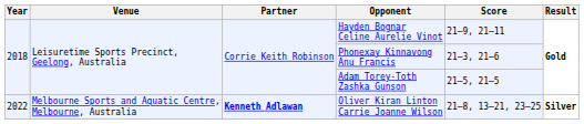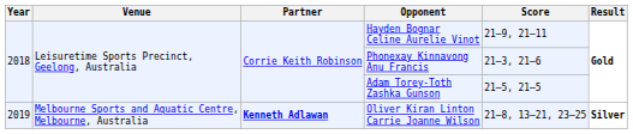 <table class="sortable wikitable" style="font-size: 90%;">
 <tr>
 <th>Year</th>
 <th>Venue</th>
 <th>Partner</th>
 <th>Opponent</th>
 <th>Score</th>
 <th>Result</th>
 </tr>
 <tr style="background:#ECF2FF">
 <td rowspan="3" align="center">2018</td>
 <td rowspan="3" align="left">Leisuretime Sports Precinct,<br><a href='#'>Geelong</a>, Australia</td>
 <td rowspan="3" align="left"> <a href='#'>Corrie Keith Robinson</a></td>
 <td align="left"> <a href='#'>Hayden Bognar</a><br> <a href='#'>Celine Aurelie Vinot</a></td>
 <td>21–9, 21–11</td>
 <td rowspan="3" style="text-align:left; background:white"> <strong>Gold</strong></td>
 </tr>
 <tr style="background:#ECF2FF">
 <td align="left"> <a href='#'>Phonexay Kinnavong</a><br> <a href='#'>Anu Francis</a></td>
 <td>21–3, 21–6</td>
 </tr>
 <tr style="background:#ECF2FF">
 <td align="left"> <a href='#'>Adam Torey-Toth</a><br> <a href='#'>Zashka Gunson</a></td>
 <td>21–5, 21–5</td>
 </tr>
 <tr style="background:#ECF2FF">
-<td align="center">2022</td>
+<td align="center">2019</td>
 <td align="left"><a href='#'>Melbourne Sports and Aquatic Centre</a>,<br><a href='#'>Melbourne</a>, Australia</td>
 <td align="left"><strong> <a href='#'>Kenneth Adlawan</a></strong></td>
 <td align="left"> <a href='#'>Oliver Kiran Linton</a><br> <a href='#'>Carrie Joanne Wilson</a></td>
 <td align="left">21–8, 13–21, 23–25</td>
 <td style="text-align:left; background:white"> <strong>Silver</strong></td>
 </tr>
 </table>
